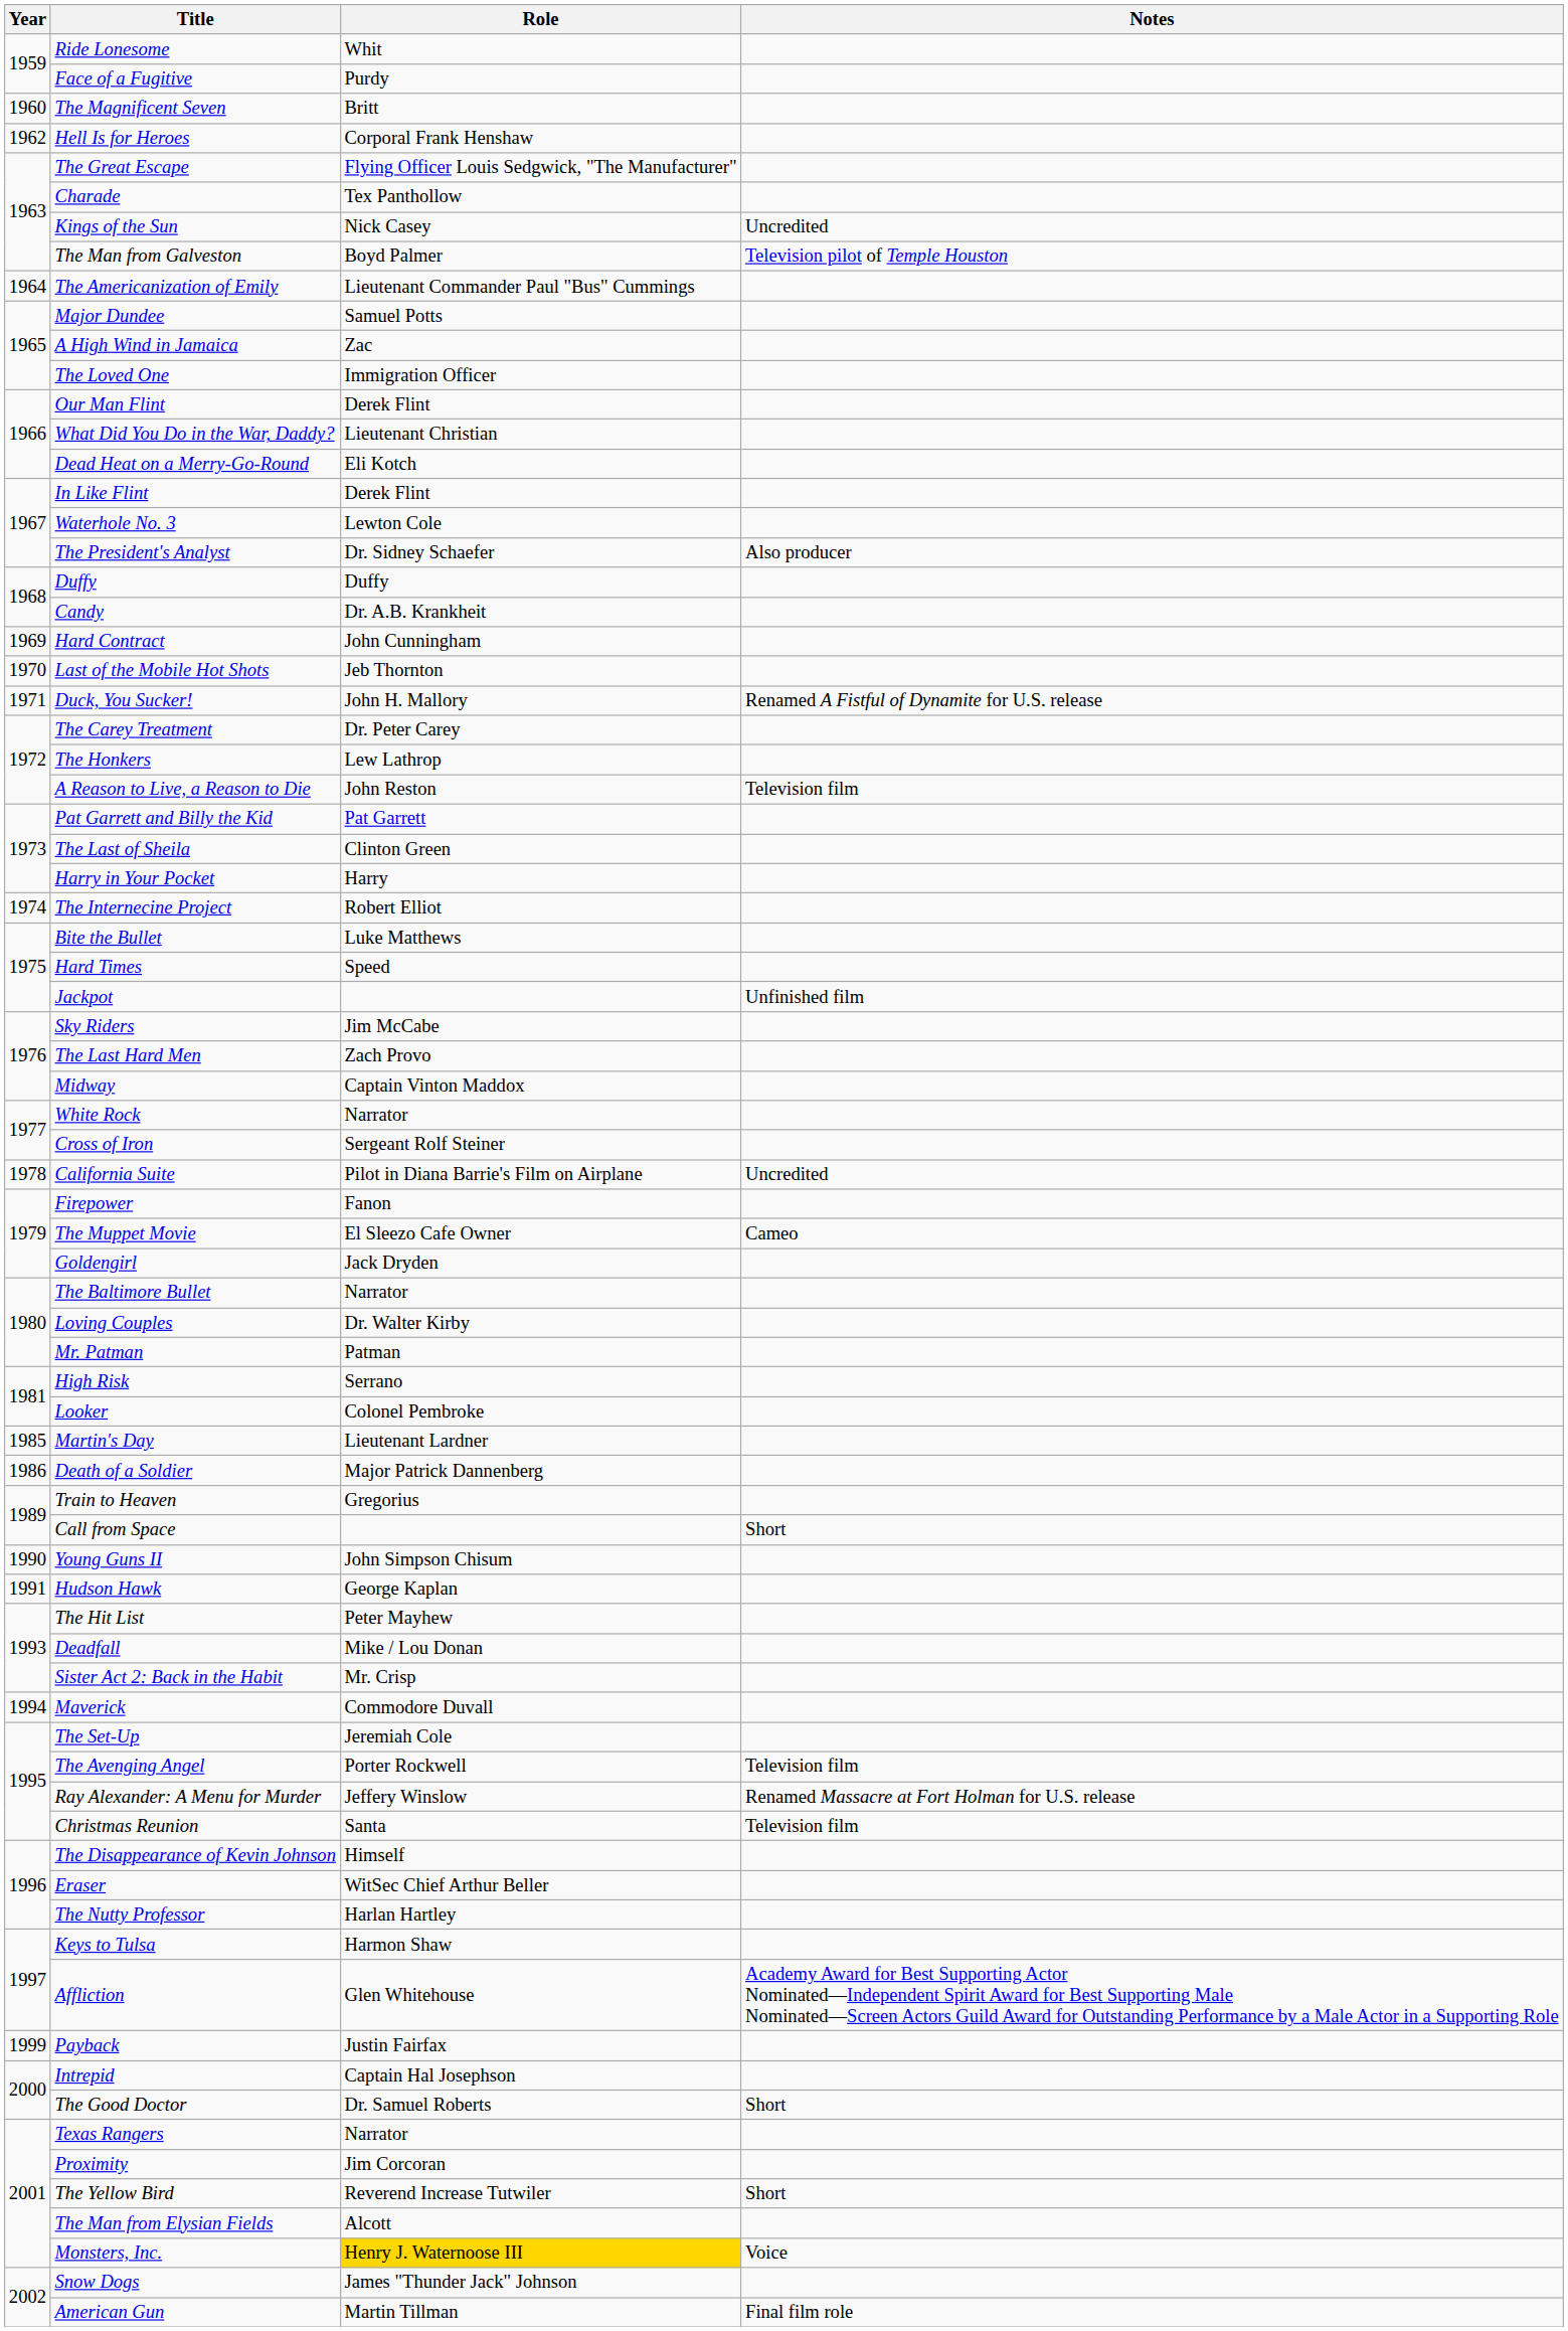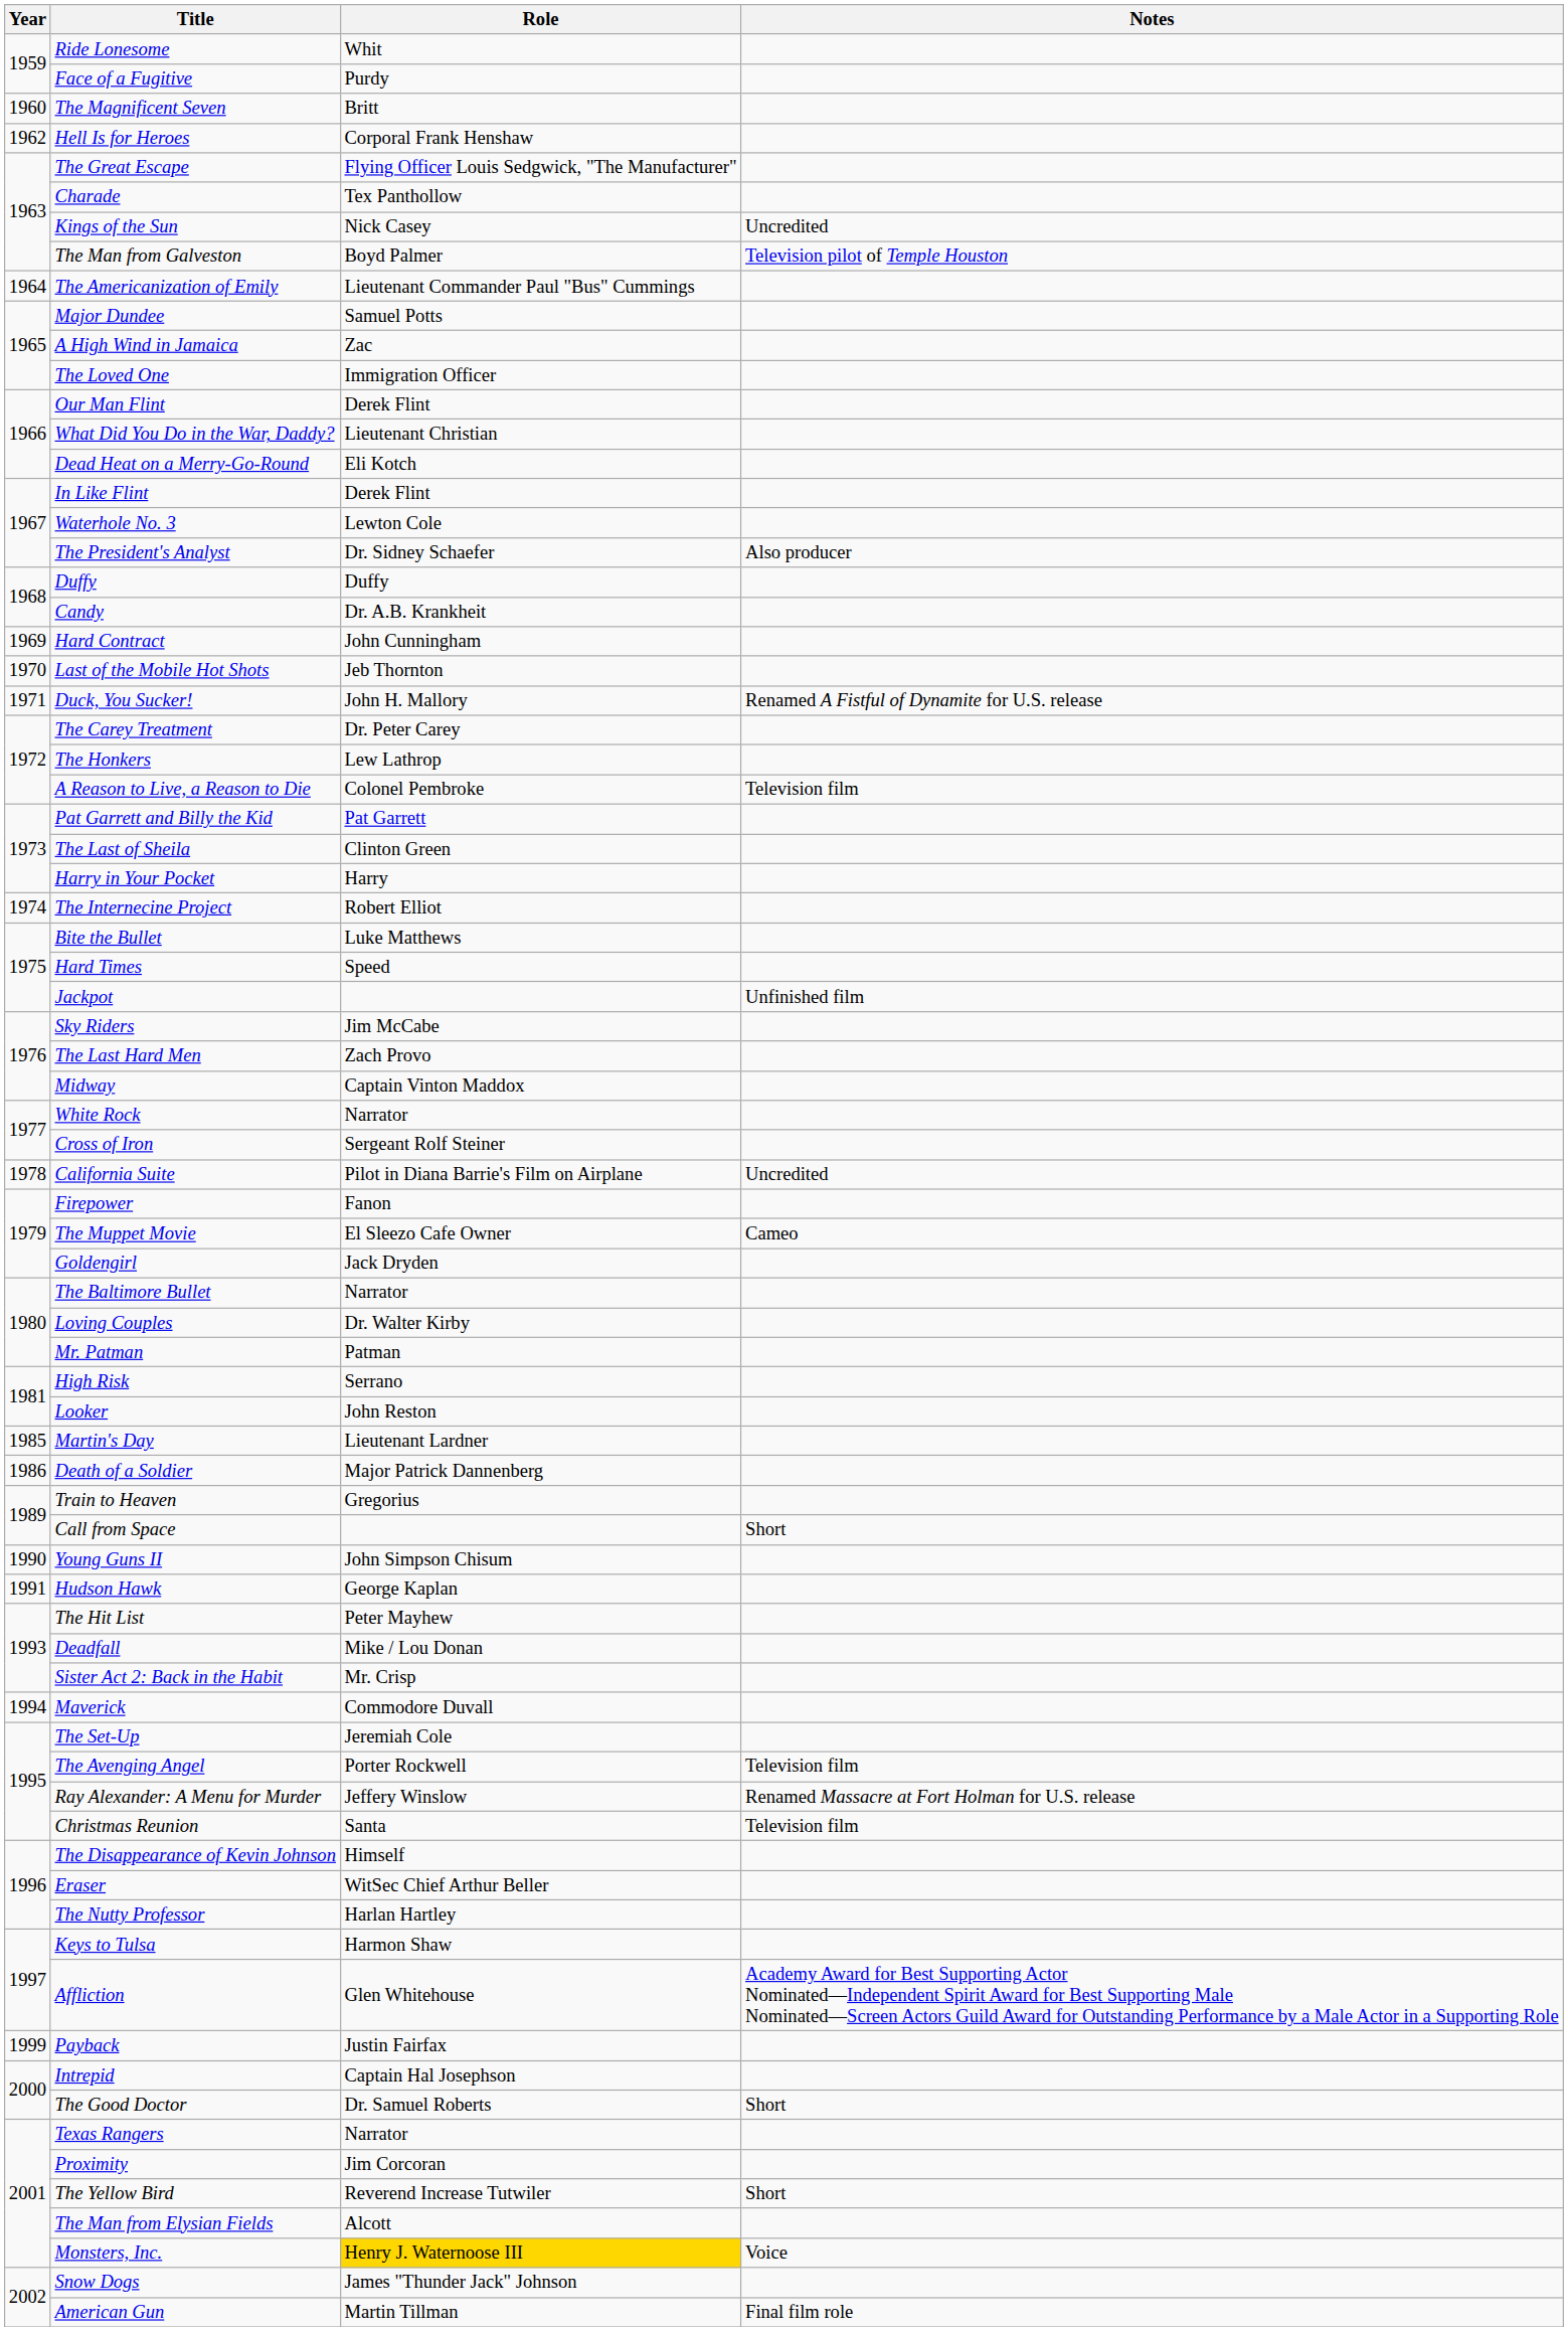 <table class="wikitable sortable">
 <tr>
 <th>Year</th>
 <th>Title</th>
 <th>Role</th>
 <th>Notes</th>
 </tr>
 <tr>
 <td rowspan="2">1959</td>
 <td><em><a href='#'>Ride Lonesome</a></em></td>
 <td>Whit</td>
 <td></td>
 </tr>
 <tr>
 <td><em><a href='#'>Face of a Fugitive</a></em></td>
 <td>Purdy</td>
 <td></td>
 </tr>
 <tr>
 <td>1960</td>
 <td><em><a href='#'>The Magnificent Seven</a></em></td>
 <td>Britt</td>
 <td></td>
 </tr>
 <tr>
 <td>1962</td>
 <td><em><a href='#'>Hell Is for Heroes</a></em></td>
 <td>Corporal Frank Henshaw</td>
 <td></td>
 </tr>
 <tr>
 <td rowspan="4">1963</td>
 <td><em><a href='#'>The Great Escape</a></em></td>
 <td><a href='#'>Flying Officer</a> Louis Sedgwick, "The Manufacturer"</td>
 <td></td>
 </tr>
 <tr>
 <td><em><a href='#'>Charade</a></em></td>
 <td>Tex Panthollow</td>
 <td></td>
 </tr>
 <tr>
 <td><em><a href='#'>Kings of the Sun</a></em></td>
 <td>Nick Casey</td>
 <td>Uncredited</td>
 </tr>
 <tr>
 <td><em>The Man from Galveston</em></td>
 <td>Boyd Palmer</td>
 <td><a href='#'>Television pilot</a> of <em><a href='#'>Temple Houston</a></em></td>
 </tr>
 <tr>
 <td>1964</td>
 <td><em><a href='#'>The Americanization of Emily</a></em></td>
 <td>Lieutenant Commander Paul "Bus" Cummings</td>
 <td></td>
 </tr>
 <tr>
 <td rowspan="3">1965</td>
 <td><em><a href='#'>Major Dundee</a></em></td>
 <td>Samuel Potts</td>
 <td></td>
 </tr>
 <tr>
 <td><em><a href='#'>A High Wind in Jamaica</a></em></td>
 <td>Zac</td>
 <td></td>
 </tr>
 <tr>
 <td><em><a href='#'>The Loved One</a></em></td>
 <td>Immigration Officer</td>
 <td></td>
 </tr>
 <tr>
 <td rowspan="3">1966</td>
 <td><em><a href='#'>Our Man Flint</a></em></td>
 <td>Derek Flint</td>
 <td></td>
 </tr>
 <tr>
 <td><em><a href='#'>What Did You Do in the War, Daddy?</a></em></td>
 <td>Lieutenant Christian</td>
 <td></td>
 </tr>
 <tr>
 <td><em><a href='#'>Dead Heat on a Merry-Go-Round</a></em></td>
 <td>Eli Kotch</td>
 <td></td>
 </tr>
 <tr>
 <td rowspan="3">1967</td>
 <td><em><a href='#'>In Like Flint</a></em></td>
 <td>Derek Flint</td>
 <td></td>
 </tr>
 <tr>
 <td><em><a href='#'>Waterhole No. 3</a></em></td>
 <td>Lewton Cole</td>
 <td></td>
 </tr>
 <tr>
 <td><em><a href='#'>The President's Analyst</a></em></td>
 <td>Dr. Sidney Schaefer</td>
 <td>Also producer</td>
 </tr>
 <tr>
 <td rowspan="2">1968</td>
 <td><em><a href='#'>Duffy</a></em></td>
 <td>Duffy</td>
 <td></td>
 </tr>
 <tr>
 <td><em><a href='#'>Candy</a></em></td>
 <td>Dr. A.B. Krankheit</td>
 <td></td>
 </tr>
 <tr>
 <td>1969</td>
 <td><em><a href='#'>Hard Contract</a></em></td>
 <td>John Cunningham</td>
 <td></td>
 </tr>
 <tr>
 <td>1970</td>
 <td><em><a href='#'>Last of the Mobile Hot Shots</a></em></td>
 <td>Jeb Thornton</td>
 <td></td>
 </tr>
 <tr>
 <td>1971</td>
 <td><em><a href='#'>Duck, You Sucker!</a></em></td>
 <td>John H. Mallory</td>
 <td>Renamed <em>A Fistful of Dynamite</em> for U.S. release</td>
 </tr>
 <tr>
 <td rowspan="3">1972</td>
 <td><em><a href='#'>The Carey Treatment</a></em></td>
 <td>Dr. Peter Carey</td>
 <td></td>
 </tr>
 <tr>
 <td><em><a href='#'>The Honkers</a></em></td>
 <td>Lew Lathrop</td>
 <td></td>
 </tr>
 <tr>
 <td><em><a href='#'>A Reason to Live, a Reason to Die</a></em></td>
-<td>John Reston</td>
+<td>Colonel Pembroke</td>
 <td>Television film</td>
 </tr>
 <tr>
 <td rowspan="3">1973</td>
 <td><em><a href='#'>Pat Garrett and Billy the Kid</a></em></td>
 <td><a href='#'>Pat Garrett</a></td>
 <td></td>
 </tr>
 <tr>
 <td><em><a href='#'>The Last of Sheila</a></em></td>
 <td>Clinton Green</td>
 <td></td>
 </tr>
 <tr>
 <td><em><a href='#'>Harry in Your Pocket</a></em></td>
 <td>Harry</td>
 <td></td>
 </tr>
 <tr>
 <td>1974</td>
 <td><em><a href='#'>The Internecine Project</a></em></td>
 <td>Robert Elliot</td>
 <td></td>
 </tr>
 <tr>
 <td rowspan="3">1975</td>
 <td><em><a href='#'>Bite the Bullet</a></em></td>
 <td>Luke Matthews</td>
 <td></td>
 </tr>
 <tr>
 <td><em><a href='#'>Hard Times</a></em></td>
 <td>Speed</td>
 <td></td>
 </tr>
 <tr>
 <td><em><a href='#'>Jackpot</a></em></td>
 <td></td>
 <td>Unfinished film</td>
 </tr>
 <tr>
 <td rowspan="3">1976</td>
 <td><em><a href='#'>Sky Riders</a></em></td>
 <td>Jim McCabe</td>
 <td></td>
 </tr>
 <tr>
 <td><em><a href='#'>The Last Hard Men</a></em></td>
 <td>Zach Provo</td>
 <td></td>
 </tr>
 <tr>
 <td><em><a href='#'>Midway</a></em></td>
 <td>Captain Vinton Maddox</td>
 <td></td>
 </tr>
 <tr>
 <td rowspan="2">1977</td>
 <td><em><a href='#'>White Rock</a></em></td>
 <td>Narrator</td>
 <td></td>
 </tr>
 <tr>
 <td><em><a href='#'>Cross of Iron</a></em></td>
 <td>Sergeant Rolf Steiner</td>
 <td></td>
 </tr>
 <tr>
 <td>1978</td>
 <td><em><a href='#'>California Suite</a></em></td>
 <td>Pilot in Diana Barrie's Film on Airplane</td>
 <td>Uncredited</td>
 </tr>
 <tr>
 <td rowspan="3">1979</td>
 <td><em><a href='#'>Firepower</a></em></td>
 <td>Fanon</td>
 <td></td>
 </tr>
 <tr>
 <td><em><a href='#'>The Muppet Movie</a></em></td>
 <td>El Sleezo Cafe Owner</td>
 <td>Cameo</td>
 </tr>
 <tr>
 <td><em><a href='#'>Goldengirl</a></em></td>
 <td>Jack Dryden</td>
 <td></td>
 </tr>
 <tr>
 <td rowspan="3">1980</td>
 <td><em><a href='#'>The Baltimore Bullet</a></em></td>
 <td>Narrator</td>
 <td></td>
 </tr>
 <tr>
 <td><em><a href='#'>Loving Couples</a></em></td>
 <td>Dr. Walter Kirby</td>
 <td></td>
 </tr>
 <tr>
 <td><em><a href='#'>Mr. Patman</a></em></td>
 <td>Patman</td>
 <td></td>
 </tr>
 <tr>
 <td rowspan="2">1981</td>
 <td><em><a href='#'>High Risk</a></em></td>
 <td>Serrano</td>
 <td></td>
 </tr>
 <tr>
 <td><em><a href='#'>Looker</a></em></td>
-<td>Colonel Pembroke</td>
+<td>John Reston</td>
 <td></td>
 </tr>
 <tr 1984 || >
 <td>1985</td>
 <td><em><a href='#'>Martin's Day</a></em></td>
 <td>Lieutenant Lardner</td>
 <td></td>
 </tr>
 <tr>
 <td>1986</td>
 <td><em><a href='#'>Death of a Soldier</a></em></td>
 <td>Major Patrick Dannenberg</td>
 <td></td>
 </tr>
 <tr>
 <td rowspan="2">1989</td>
 <td><em>Train to Heaven</em></td>
 <td>Gregorius</td>
 <td></td>
 </tr>
 <tr>
 <td><em>Call from Space</em></td>
 <td></td>
 <td>Short</td>
 </tr>
 <tr>
 <td>1990</td>
 <td><em><a href='#'>Young Guns II</a></em></td>
 <td>John Simpson Chisum</td>
 <td></td>
 </tr>
 <tr>
 <td>1991</td>
 <td><em><a href='#'>Hudson Hawk</a></em></td>
 <td>George Kaplan</td>
 <td></td>
 </tr>
 <tr>
 <td rowspan="3">1993</td>
 <td><em>The Hit List</em></td>
 <td>Peter Mayhew</td>
 <td></td>
 </tr>
 <tr>
 <td><em><a href='#'>Deadfall</a></em></td>
 <td>Mike / Lou Donan</td>
 <td></td>
 </tr>
 <tr>
 <td><em><a href='#'>Sister Act 2: Back in the Habit</a></em></td>
 <td>Mr. Crisp</td>
 <td></td>
 </tr>
 <tr>
 <td>1994</td>
 <td><em><a href='#'>Maverick</a></em></td>
 <td>Commodore Duvall</td>
 <td></td>
 </tr>
 <tr>
 <td rowspan="4">1995</td>
 <td><em><a href='#'>The Set-Up</a></em></td>
 <td>Jeremiah Cole</td>
 <td></td>
 </tr>
 <tr>
 <td><em><a href='#'>The Avenging Angel</a></em></td>
 <td>Porter Rockwell</td>
 <td>Television film</td>
 </tr>
 <tr>
 <td><em>Ray Alexander: A Menu for Murder</em></td>
 <td>Jeffery Winslow</td>
 <td>Renamed <em>Massacre at Fort Holman</em> for U.S. release</td>
 </tr>
 <tr>
 <td><em>Christmas Reunion</em></td>
 <td>Santa</td>
 <td>Television film</td>
 </tr>
 <tr>
 <td rowspan="3">1996</td>
 <td><em><a href='#'>The Disappearance of Kevin Johnson</a></em></td>
 <td>Himself</td>
 <td></td>
 </tr>
 <tr>
 <td><em><a href='#'>Eraser</a></em></td>
 <td>WitSec Chief Arthur Beller</td>
 <td></td>
 </tr>
 <tr>
 <td><em><a href='#'>The Nutty Professor</a></em></td>
 <td>Harlan Hartley</td>
 <td></td>
 </tr>
 <tr>
 <td rowspan="2">1997</td>
 <td><em><a href='#'>Keys to Tulsa</a></em></td>
 <td>Harmon Shaw</td>
 <td></td>
 </tr>
 <tr>
 <td><em><a href='#'>Affliction</a></em></td>
 <td>Glen Whitehouse</td>
 <td><a href='#'>Academy Award for Best Supporting Actor</a><br>Nominated—<a href='#'>Independent Spirit Award for Best Supporting Male</a><br>Nominated—<a href='#'>Screen Actors Guild Award for Outstanding Performance by a Male Actor in a Supporting Role</a></td>
 </tr>
 <tr>
 <td>1999</td>
 <td><em><a href='#'>Payback</a></em></td>
 <td>Justin Fairfax</td>
 <td></td>
 </tr>
 <tr>
 <td rowspan="2">2000</td>
 <td><em><a href='#'>Intrepid</a></em></td>
 <td>Captain Hal Josephson</td>
 <td></td>
 </tr>
 <tr>
 <td><em>The Good Doctor</em></td>
 <td>Dr. Samuel Roberts</td>
 <td>Short</td>
 </tr>
 <tr>
 <td rowspan="5">2001</td>
 <td><em><a href='#'>Texas Rangers</a></em></td>
 <td>Narrator</td>
 <td></td>
 </tr>
 <tr>
 <td><em><a href='#'>Proximity</a></em></td>
 <td>Jim Corcoran</td>
 <td></td>
 </tr>
 <tr>
 <td><em>The Yellow Bird</em></td>
 <td>Reverend Increase Tutwiler</td>
 <td>Short</td>
 </tr>
 <tr>
 <td><em><a href='#'>The Man from Elysian Fields</a></em></td>
 <td>Alcott</td>
 <td></td>
 </tr>
 <tr>
 <td><em><a href='#'>Monsters, Inc.</a></em></td>
 <td style="background: gold;">Henry J. Waternoose III</td>
 <td>Voice</td>
 </tr>
 <tr>
 <td rowspan="2">2002</td>
 <td><em><a href='#'>Snow Dogs</a></em></td>
 <td>James "Thunder Jack" Johnson</td>
 <td></td>
 </tr>
 <tr>
 <td><em><a href='#'>American Gun</a></em></td>
 <td>Martin Tillman</td>
 <td>Final film role</td>
 </tr>
 </table>
